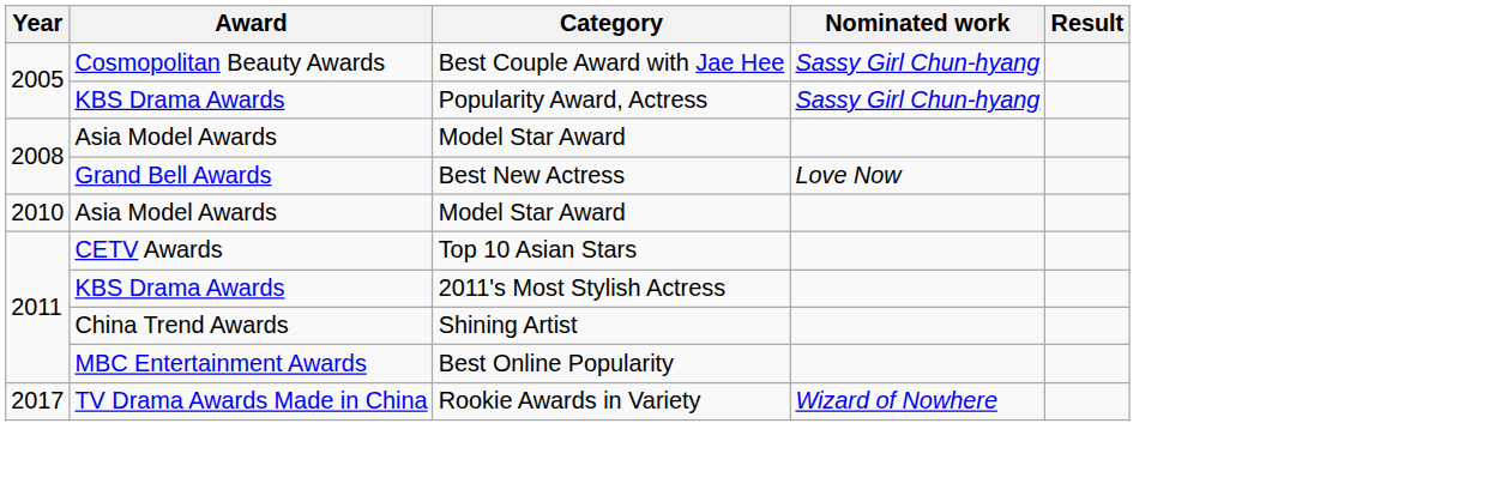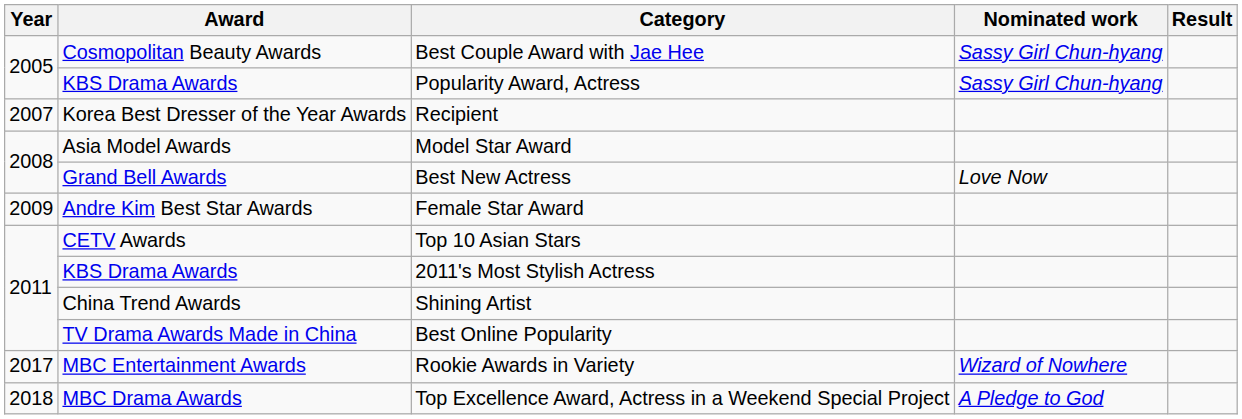 <table class="wikitable">
 <tr>
 <th>Year</th>
 <th>Award</th>
 <th>Category</th>
 <th>Nominated work</th>
 <th>Result</th>
 </tr>
 <tr>
 <td rowspan="2">2005</td>
 <td><a href='#'>Cosmopolitan</a> Beauty Awards</td>
 <td>Best Couple Award with <a href='#'>Jae Hee</a></td>
 <td><em><a href='#'>Sassy Girl Chun-hyang</a></em></td>
 <td></td>
 </tr>
 <tr>
 <td><a href='#'>KBS Drama Awards</a></td>
 <td>Popularity Award, Actress</td>
 <td><em><a href='#'>Sassy Girl Chun-hyang</a></em></td>
 <td></td>
 </tr>
 <tr>
+<td>2007</td>
+<td>Korea Best Dresser of the Year Awards</td>
+<td>Recipient</td>
+<td></td>
+<td></td>
+</tr>
+<tr>
 <td rowspan="2">2008</td>
 <td>Asia Model Awards</td>
 <td>Model Star Award</td>
 <td></td>
 <td></td>
 </tr>
 <tr>
 <td><a href='#'>Grand Bell Awards</a></td>
 <td>Best New Actress</td>
 <td><em>Love Now</em></td>
 <td></td>
 </tr>
 <tr>
-<td>2010</td>
-<td>Asia Model Awards</td>
-<td>Model Star Award</td>
+<td>2009</td>
+<td><a href='#'>Andre Kim</a> Best Star Awards</td>
+<td>Female Star Award</td>
 <td></td>
 <td></td>
 </tr>
 <tr>
 <td rowspan="4">2011</td>
 <td><a href='#'>CETV</a> Awards</td>
 <td>Top 10 Asian Stars</td>
 <td></td>
 <td></td>
 </tr>
 <tr>
 <td><a href='#'>KBS Drama Awards</a></td>
 <td>2011's Most Stylish Actress</td>
 <td></td>
 <td></td>
 </tr>
 <tr>
 <td>China Trend Awards</td>
 <td>Shining Artist</td>
 <td></td>
 <td></td>
 </tr>
 <tr>
-<td><a href='#'>MBC Entertainment Awards</a></td>
+<td><a href='#'>TV Drama Awards Made in China</a></td>
 <td>Best Online Popularity</td>
 <td></td>
 <td></td>
 </tr>
 <tr>
 <td>2017</td>
-<td><a href='#'>TV Drama Awards Made in China</a></td>
+<td><a href='#'>MBC Entertainment Awards</a></td>
 <td>Rookie Awards in Variety</td>
 <td><em><a href='#'>Wizard of Nowhere</a></em></td>
 <td></td>
 </tr>
+<tr>
+<td>2018</td>
+<td><a href='#'>MBC Drama Awards</a></td>
+<td>Top Excellence Award, Actress in a Weekend Special Project</td>
+<td><em><a href='#'>A Pledge to God</a></em></td>
+<td></td>
+</tr>
 </table>
